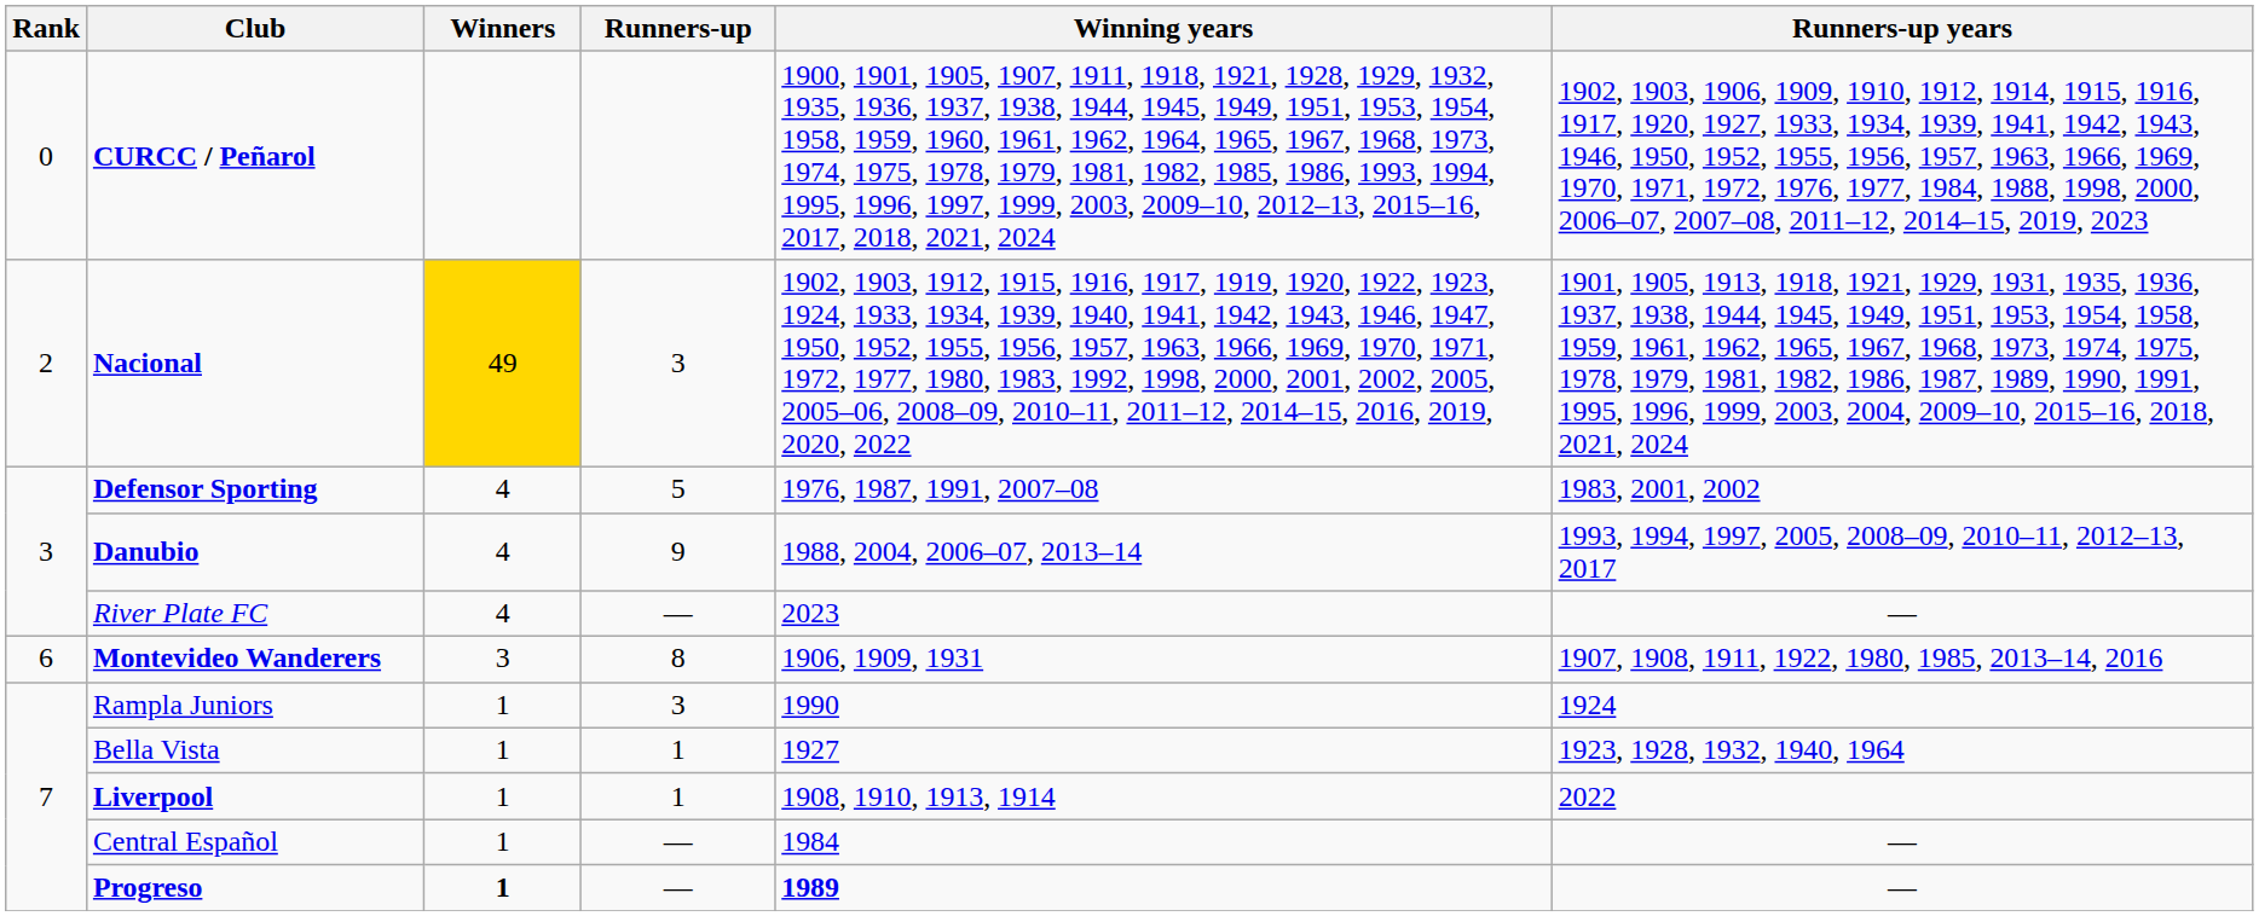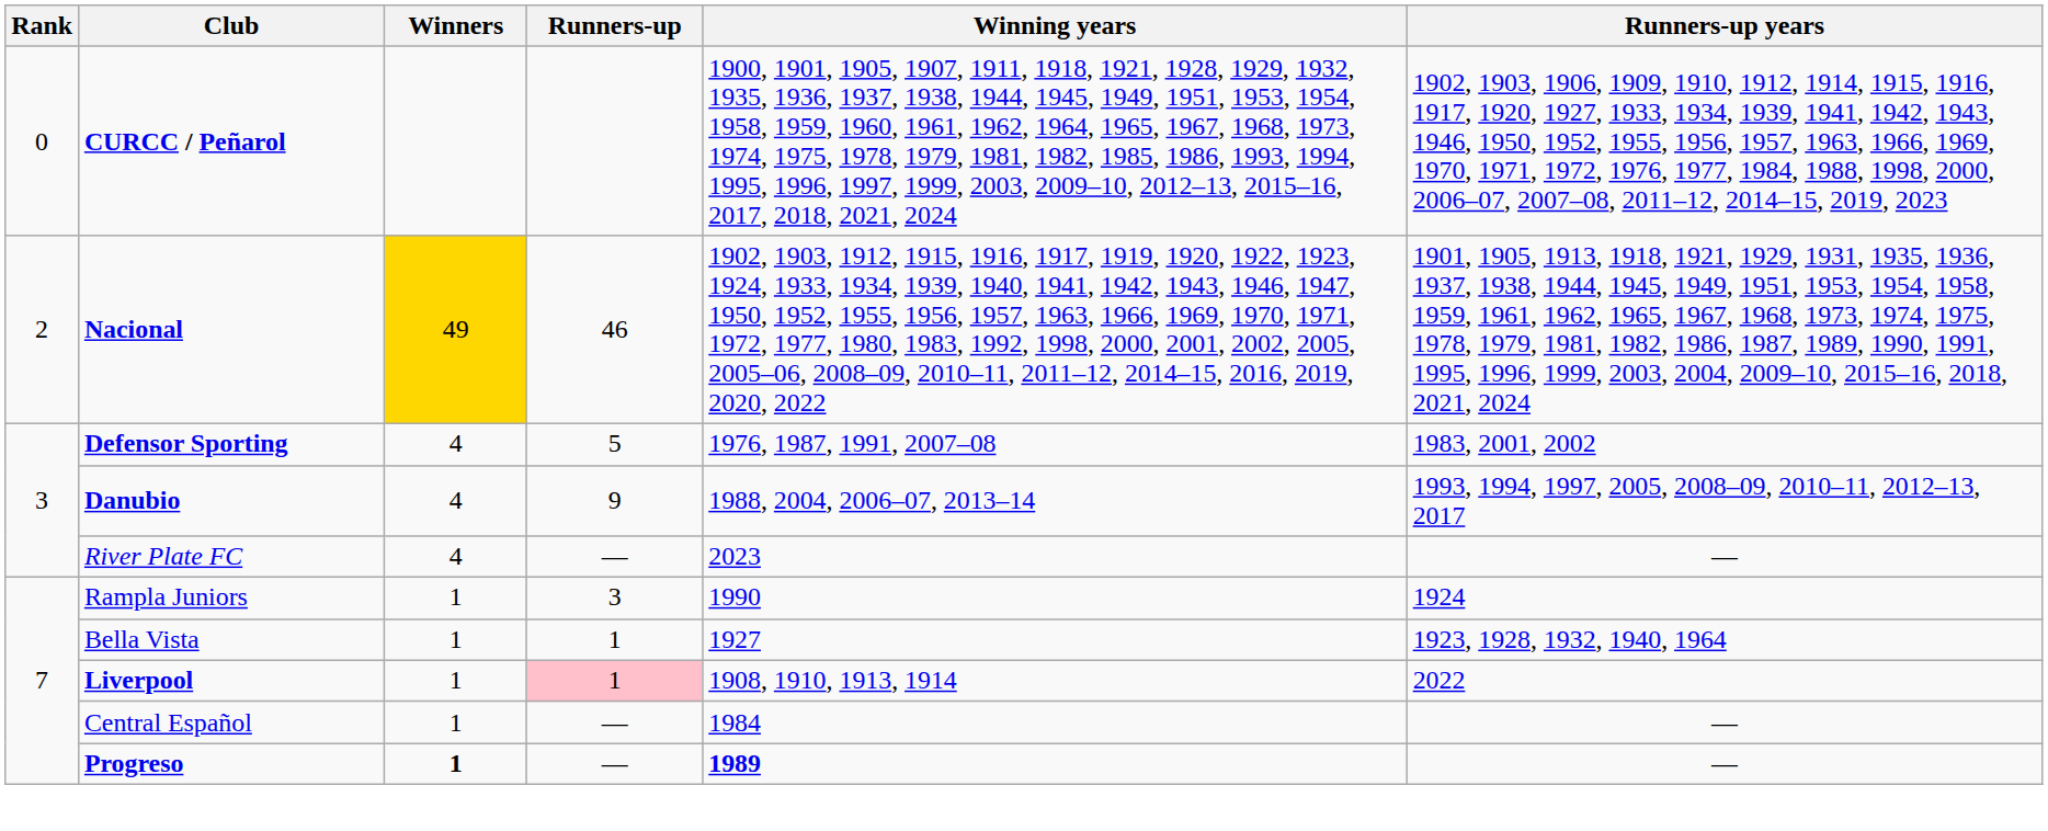 <table class="wikitable sortable">
 <tr>
 <th>Rank</th>
 <th scope=col class="unsortable" width=180>Club</th>
 <th scope=col width=80>Winners</th>
 <th scope=col width=100>Runners-up</th>
 <th scope=col class="unsortable">Winning years</th>
 <th scope=col class="unsortable">Runners-up years</th>
 </tr>
 <tr>
 <td align="center">0</td>
 <td><strong><a href='#'>CURCC</a> / <a href='#'>Peñarol</a></strong></td>
 <td></td>
 <td></td>
 <td><a href='#'>1900</a>, <a href='#'>1901</a>, <a href='#'>1905</a>, <a href='#'>1907</a>, <a href='#'>1911</a>, <a href='#'>1918</a>, <a href='#'>1921</a>, <a href='#'>1928</a>, <a href='#'>1929</a>, <a href='#'>1932</a>, <a href='#'>1935</a>, <a href='#'>1936</a>, <a href='#'>1937</a>, <a href='#'>1938</a>, <a href='#'>1944</a>, <a href='#'>1945</a>, <a href='#'>1949</a>, <a href='#'>1951</a>, <a href='#'>1953</a>, <a href='#'>1954</a>, <a href='#'>1958</a>, <a href='#'>1959</a>, <a href='#'>1960</a>, <a href='#'>1961</a>, <a href='#'>1962</a>, <a href='#'>1964</a>, <a href='#'>1965</a>, <a href='#'>1967</a>, <a href='#'>1968</a>, <a href='#'>1973</a>, <a href='#'>1974</a>, <a href='#'>1975</a>, <a href='#'>1978</a>, <a href='#'>1979</a>, <a href='#'>1981</a>, <a href='#'>1982</a>, <a href='#'>1985</a>, <a href='#'>1986</a>, <a href='#'>1993</a>, <a href='#'>1994</a>, <a href='#'>1995</a>, <a href='#'>1996</a>, <a href='#'>1997</a>, <a href='#'>1999</a>, <a href='#'>2003</a>, <a href='#'>2009–10</a>, <a href='#'>2012–13</a>, <a href='#'>2015–16</a>, <a href='#'>2017</a>, <a href='#'>2018</a>, <a href='#'>2021</a>, <a href='#'>2024</a></td>
 <td><a href='#'>1902</a>, <a href='#'>1903</a>, <a href='#'>1906</a>, <a href='#'>1909</a>, <a href='#'>1910</a>, <a href='#'>1912</a>, <a href='#'>1914</a>, <a href='#'>1915</a>, <a href='#'>1916</a>, <a href='#'>1917</a>, <a href='#'>1920</a>, <a href='#'>1927</a>, <a href='#'>1933</a>, <a href='#'>1934</a>, <a href='#'>1939</a>, <a href='#'>1941</a>, <a href='#'>1942</a>, <a href='#'>1943</a>, <a href='#'>1946</a>, <a href='#'>1950</a>, <a href='#'>1952</a>, <a href='#'>1955</a>, <a href='#'>1956</a>, <a href='#'>1957</a>, <a href='#'>1963</a>, <a href='#'>1966</a>, <a href='#'>1969</a>, <a href='#'>1970</a>, <a href='#'>1971</a>, <a href='#'>1972</a>, <a href='#'>1976</a>, <a href='#'>1977</a>, <a href='#'>1984</a>, <a href='#'>1988</a>, <a href='#'>1998</a>, <a href='#'>2000</a>, <a href='#'>2006–07</a>, <a href='#'>2007–08</a>, <a href='#'>2011–12</a>, <a href='#'>2014–15</a>, <a href='#'>2019</a>, <a href='#'>2023</a></td>
 </tr>
 <tr>
 <td align="center">2</td>
 <td><strong><a href='#'>Nacional</a></strong></td>
 <td align=center style="background: gold;">49</td>
-<td align=center>3</td>
+<td align=center>46</td>
 <td><a href='#'>1902</a>, <a href='#'>1903</a>, <a href='#'>1912</a>, <a href='#'>1915</a>, <a href='#'>1916</a>, <a href='#'>1917</a>, <a href='#'>1919</a>, <a href='#'>1920</a>, <a href='#'>1922</a>, <a href='#'>1923</a>, <a href='#'>1924</a>, <a href='#'>1933</a>, <a href='#'>1934</a>, <a href='#'>1939</a>, <a href='#'>1940</a>, <a href='#'>1941</a>, <a href='#'>1942</a>, <a href='#'>1943</a>, <a href='#'>1946</a>, <a href='#'>1947</a>, <a href='#'>1950</a>, <a href='#'>1952</a>, <a href='#'>1955</a>, <a href='#'>1956</a>, <a href='#'>1957</a>, <a href='#'>1963</a>, <a href='#'>1966</a>, <a href='#'>1969</a>, <a href='#'>1970</a>, <a href='#'>1971</a>, <a href='#'>1972</a>, <a href='#'>1977</a>, <a href='#'>1980</a>, <a href='#'>1983</a>, <a href='#'>1992</a>, <a href='#'>1998</a>, <a href='#'>2000</a>, <a href='#'>2001</a>, <a href='#'>2002</a>, <a href='#'>2005</a>, <a href='#'>2005–06</a>, <a href='#'>2008–09</a>, <a href='#'>2010–11</a>, <a href='#'>2011–12</a>, <a href='#'>2014–15</a>, <a href='#'>2016</a>, <a href='#'>2019</a>, <a href='#'>2020</a>, <a href='#'>2022</a></td>
 <td><a href='#'>1901</a>, <a href='#'>1905</a>, <a href='#'>1913</a>, <a href='#'>1918</a>, <a href='#'>1921</a>, <a href='#'>1929</a>, <a href='#'>1931</a>, <a href='#'>1935</a>, <a href='#'>1936</a>, <a href='#'>1937</a>, <a href='#'>1938</a>, <a href='#'>1944</a>, <a href='#'>1945</a>, <a href='#'>1949</a>, <a href='#'>1951</a>, <a href='#'>1953</a>, <a href='#'>1954</a>, <a href='#'>1958</a>, <a href='#'>1959</a>, <a href='#'>1961</a>, <a href='#'>1962</a>, <a href='#'>1965</a>, <a href='#'>1967</a>, <a href='#'>1968</a>, <a href='#'>1973</a>, <a href='#'>1974</a>, <a href='#'>1975</a>, <a href='#'>1978</a>, <a href='#'>1979</a>, <a href='#'>1981</a>, <a href='#'>1982</a>, <a href='#'>1986</a>, <a href='#'>1987</a>, <a href='#'>1989</a>, <a href='#'>1990</a>, <a href='#'>1991</a>, <a href='#'>1995</a>, <a href='#'>1996</a>, <a href='#'>1999</a>, <a href='#'>2003</a>, <a href='#'>2004</a>, <a href='#'>2009–10</a>, <a href='#'>2015–16</a>, <a href='#'>2018</a>, <a href='#'>2021</a>, <a href='#'>2024</a></td>
 </tr>
 <tr>
 <td align="center" rowspan="3">3</td>
 <td><strong><a href='#'>Defensor Sporting</a></strong></td>
 <td align=center>4</td>
 <td align=center>5</td>
 <td><a href='#'>1976</a>, <a href='#'>1987</a>, <a href='#'>1991</a>, <a href='#'>2007–08</a></td>
 <td><a href='#'>1983</a>, <a href='#'>2001</a>, <a href='#'>2002</a></td>
 </tr>
 <tr>
 <td><strong><a href='#'>Danubio</a></strong></td>
 <td align=center>4</td>
 <td align=center>9</td>
 <td><a href='#'>1988</a>, <a href='#'>2004</a>, <a href='#'>2006–07</a>, <a href='#'>2013–14</a></td>
 <td><a href='#'>1993</a>, <a href='#'>1994</a>, <a href='#'>1997</a>, <a href='#'>2005</a>, <a href='#'>2008–09</a>, <a href='#'>2010–11</a>, <a href='#'>2012–13</a>, <a href='#'>2017</a></td>
 </tr>
 <tr>
 <td><em><a href='#'>River Plate FC</a></em></td>
 <td align=center>4</td>
 <td align=center>—</td>
 <td><a href='#'>2023</a></td>
 <td align=center>—</td>
 </tr>
 <tr>
-<td align="center">6</td>
-<td><strong><a href='#'>Montevideo Wanderers</a></strong></td>
-<td align="center">3</td>
-<td align="center">8</td>
-<td><a href='#'>1906</a>, <a href='#'>1909</a>, <a href='#'>1931</a></td>
-<td><a href='#'>1907</a>, <a href='#'>1908</a>, <a href='#'>1911</a>, <a href='#'>1922</a>, <a href='#'>1980</a>, <a href='#'>1985</a>, <a href='#'>2013–14</a>, <a href='#'>2016</a></td>
-</tr>
-<tr>
 <td align="center" rowspan="5">7</td>
 <td><a href='#'>Rampla Juniors</a></td>
 <td align=center>1</td>
 <td align=center>3</td>
 <td><a href='#'>1990</a></td>
 <td><a href='#'>1924</a></td>
 </tr>
 <tr>
 <td><a href='#'>Bella Vista</a></td>
 <td align=center>1</td>
 <td align=center>1</td>
 <td><a href='#'>1927</a></td>
 <td><a href='#'>1923</a>, <a href='#'>1928</a>, <a href='#'>1932</a>, <a href='#'>1940</a>, <a href='#'>1964</a></td>
 </tr>
 <tr>
 <td><strong><a href='#'>Liverpool</a></strong></td>
 <td align=center>1</td>
-<td align=center>1</td>
+<td align=center style="background: pink;">1</td>
 <td><a href='#'>1908</a>, <a href='#'>1910</a>, <a href='#'>1913</a>, <a href='#'>1914</a></td>
 <td><a href='#'>2022</a></td>
 </tr>
 <tr>
 <td><a href='#'>Central Español</a></td>
 <td align=center>1</td>
 <td align=center>—</td>
 <td><a href='#'>1984</a></td>
 <td align=center>—</td>
 </tr>
 <tr>
 <td><strong><a href='#'>Progreso</a></strong></td>
 <td align=center><strong>1</strong></td>
 <td align=center>—</td>
 <td><strong><a href='#'>1989</a></strong></td>
 <td align=center>—</td>
 </tr>
 <tr>
 </tr>
 </table>
